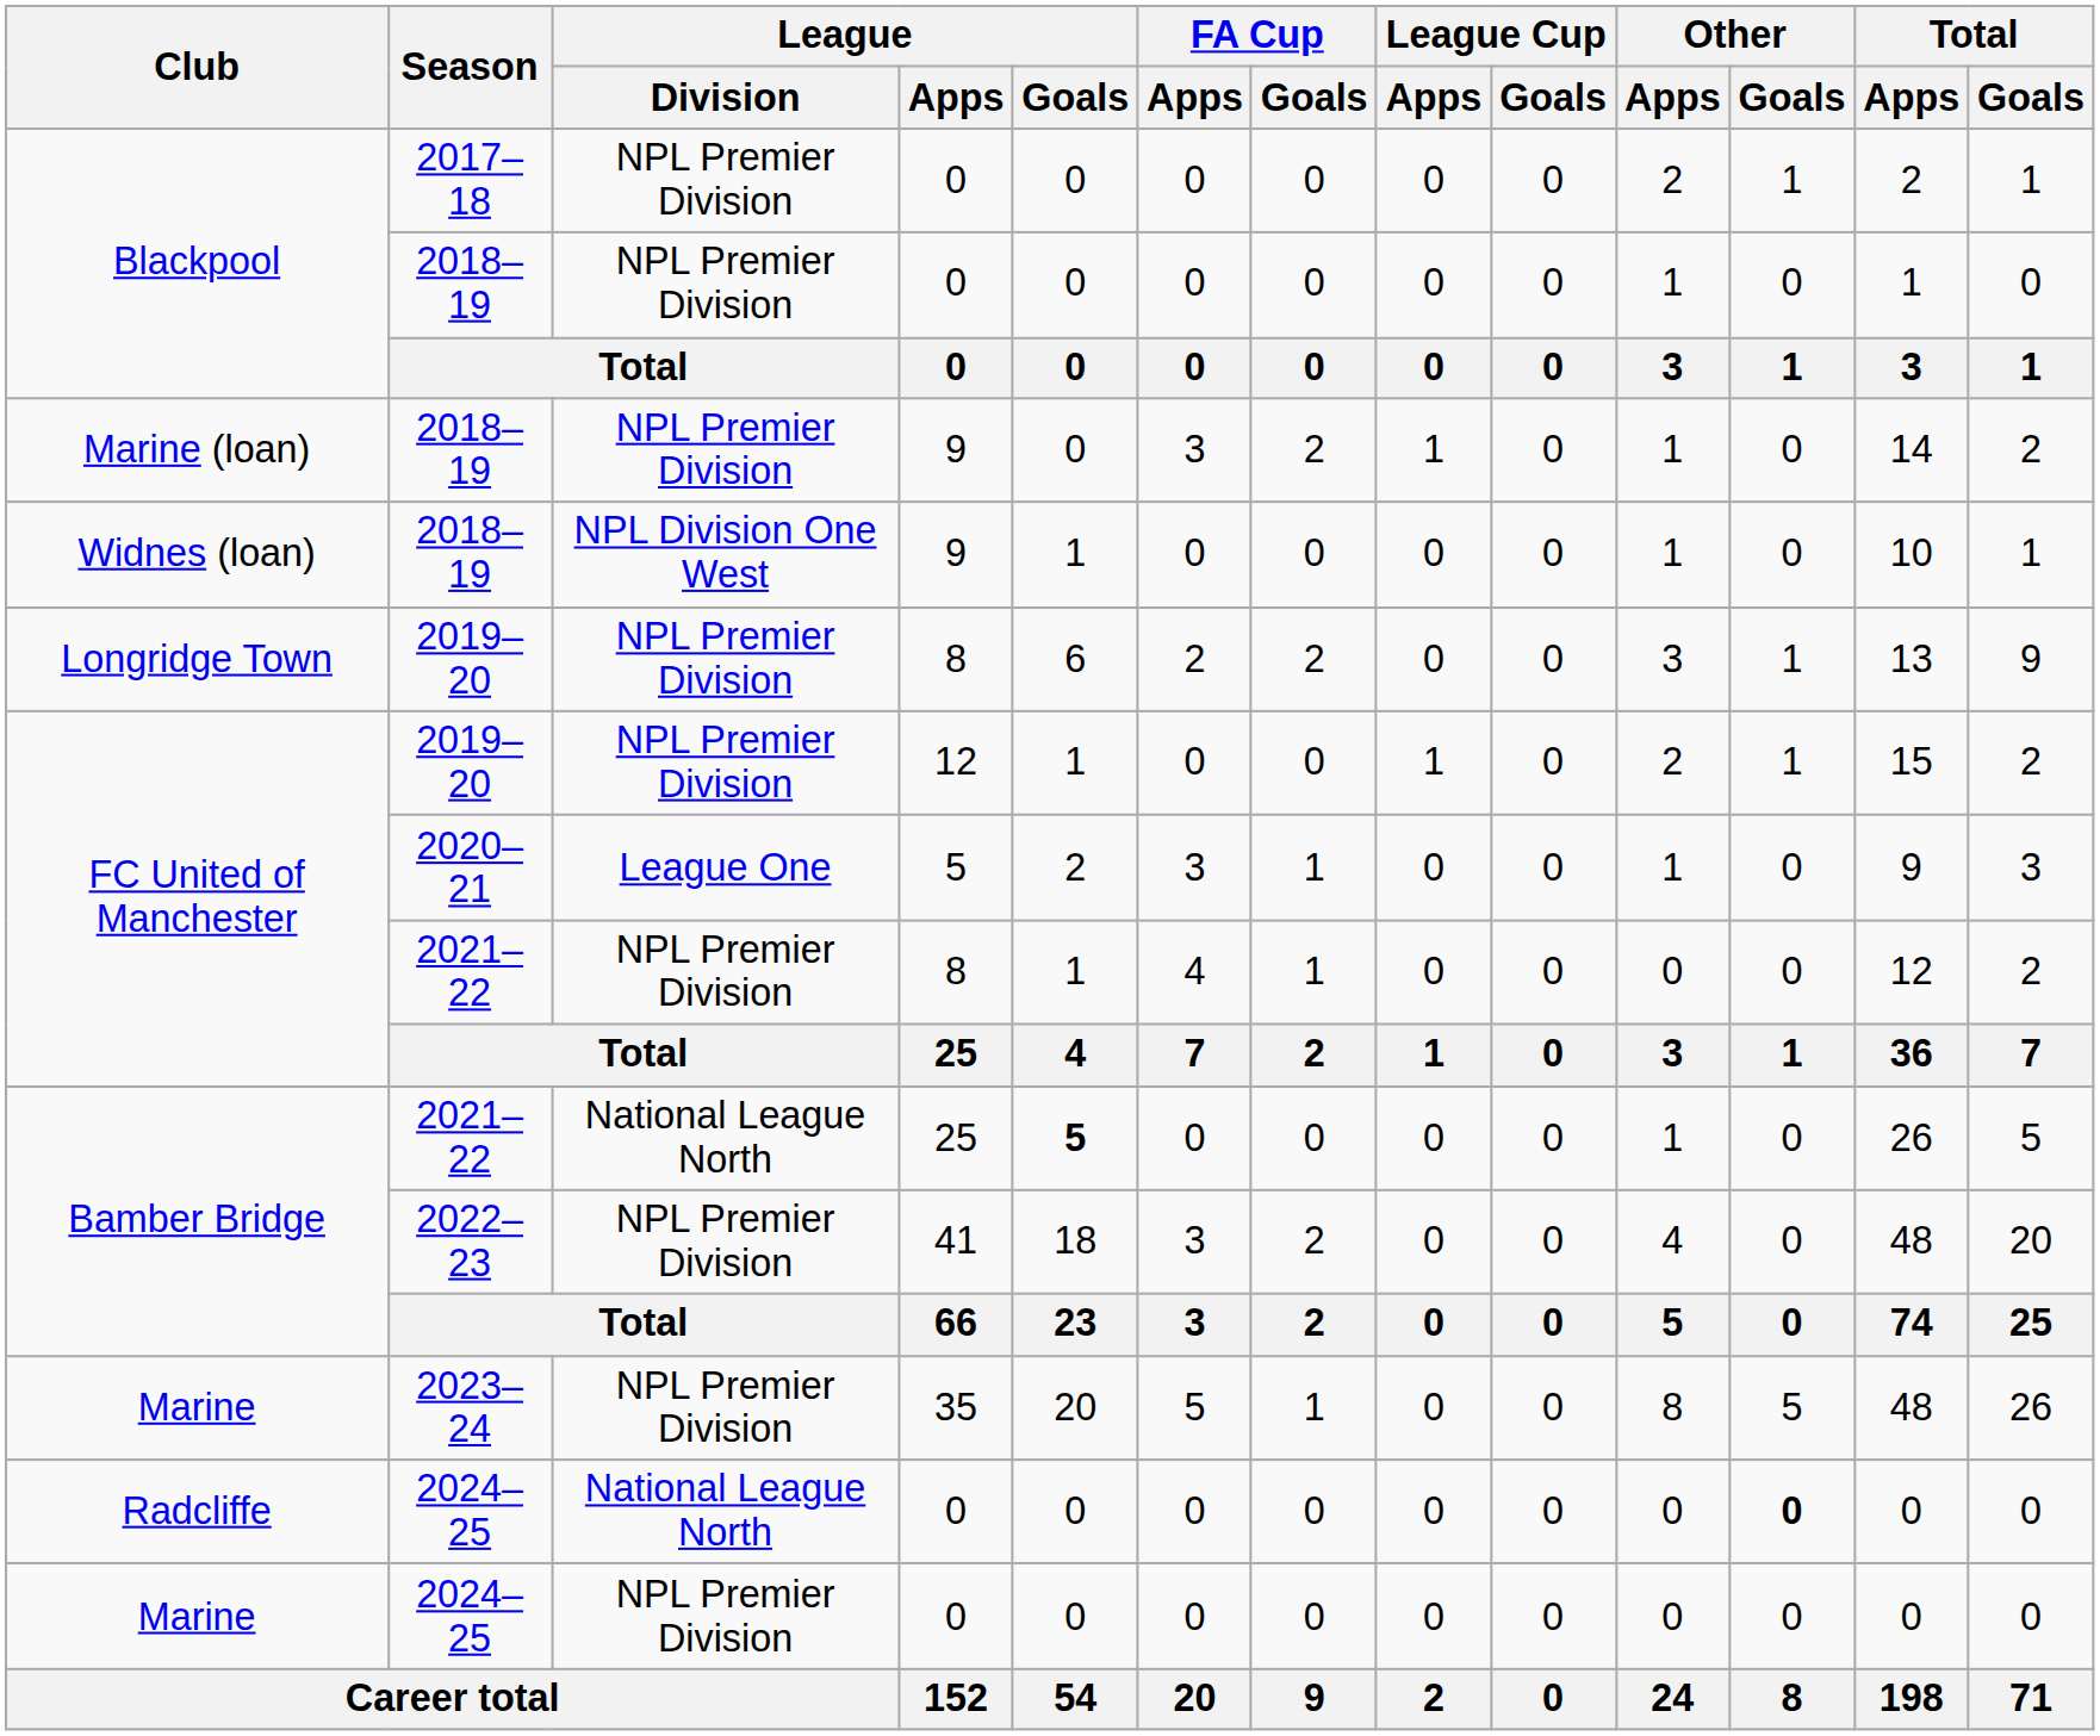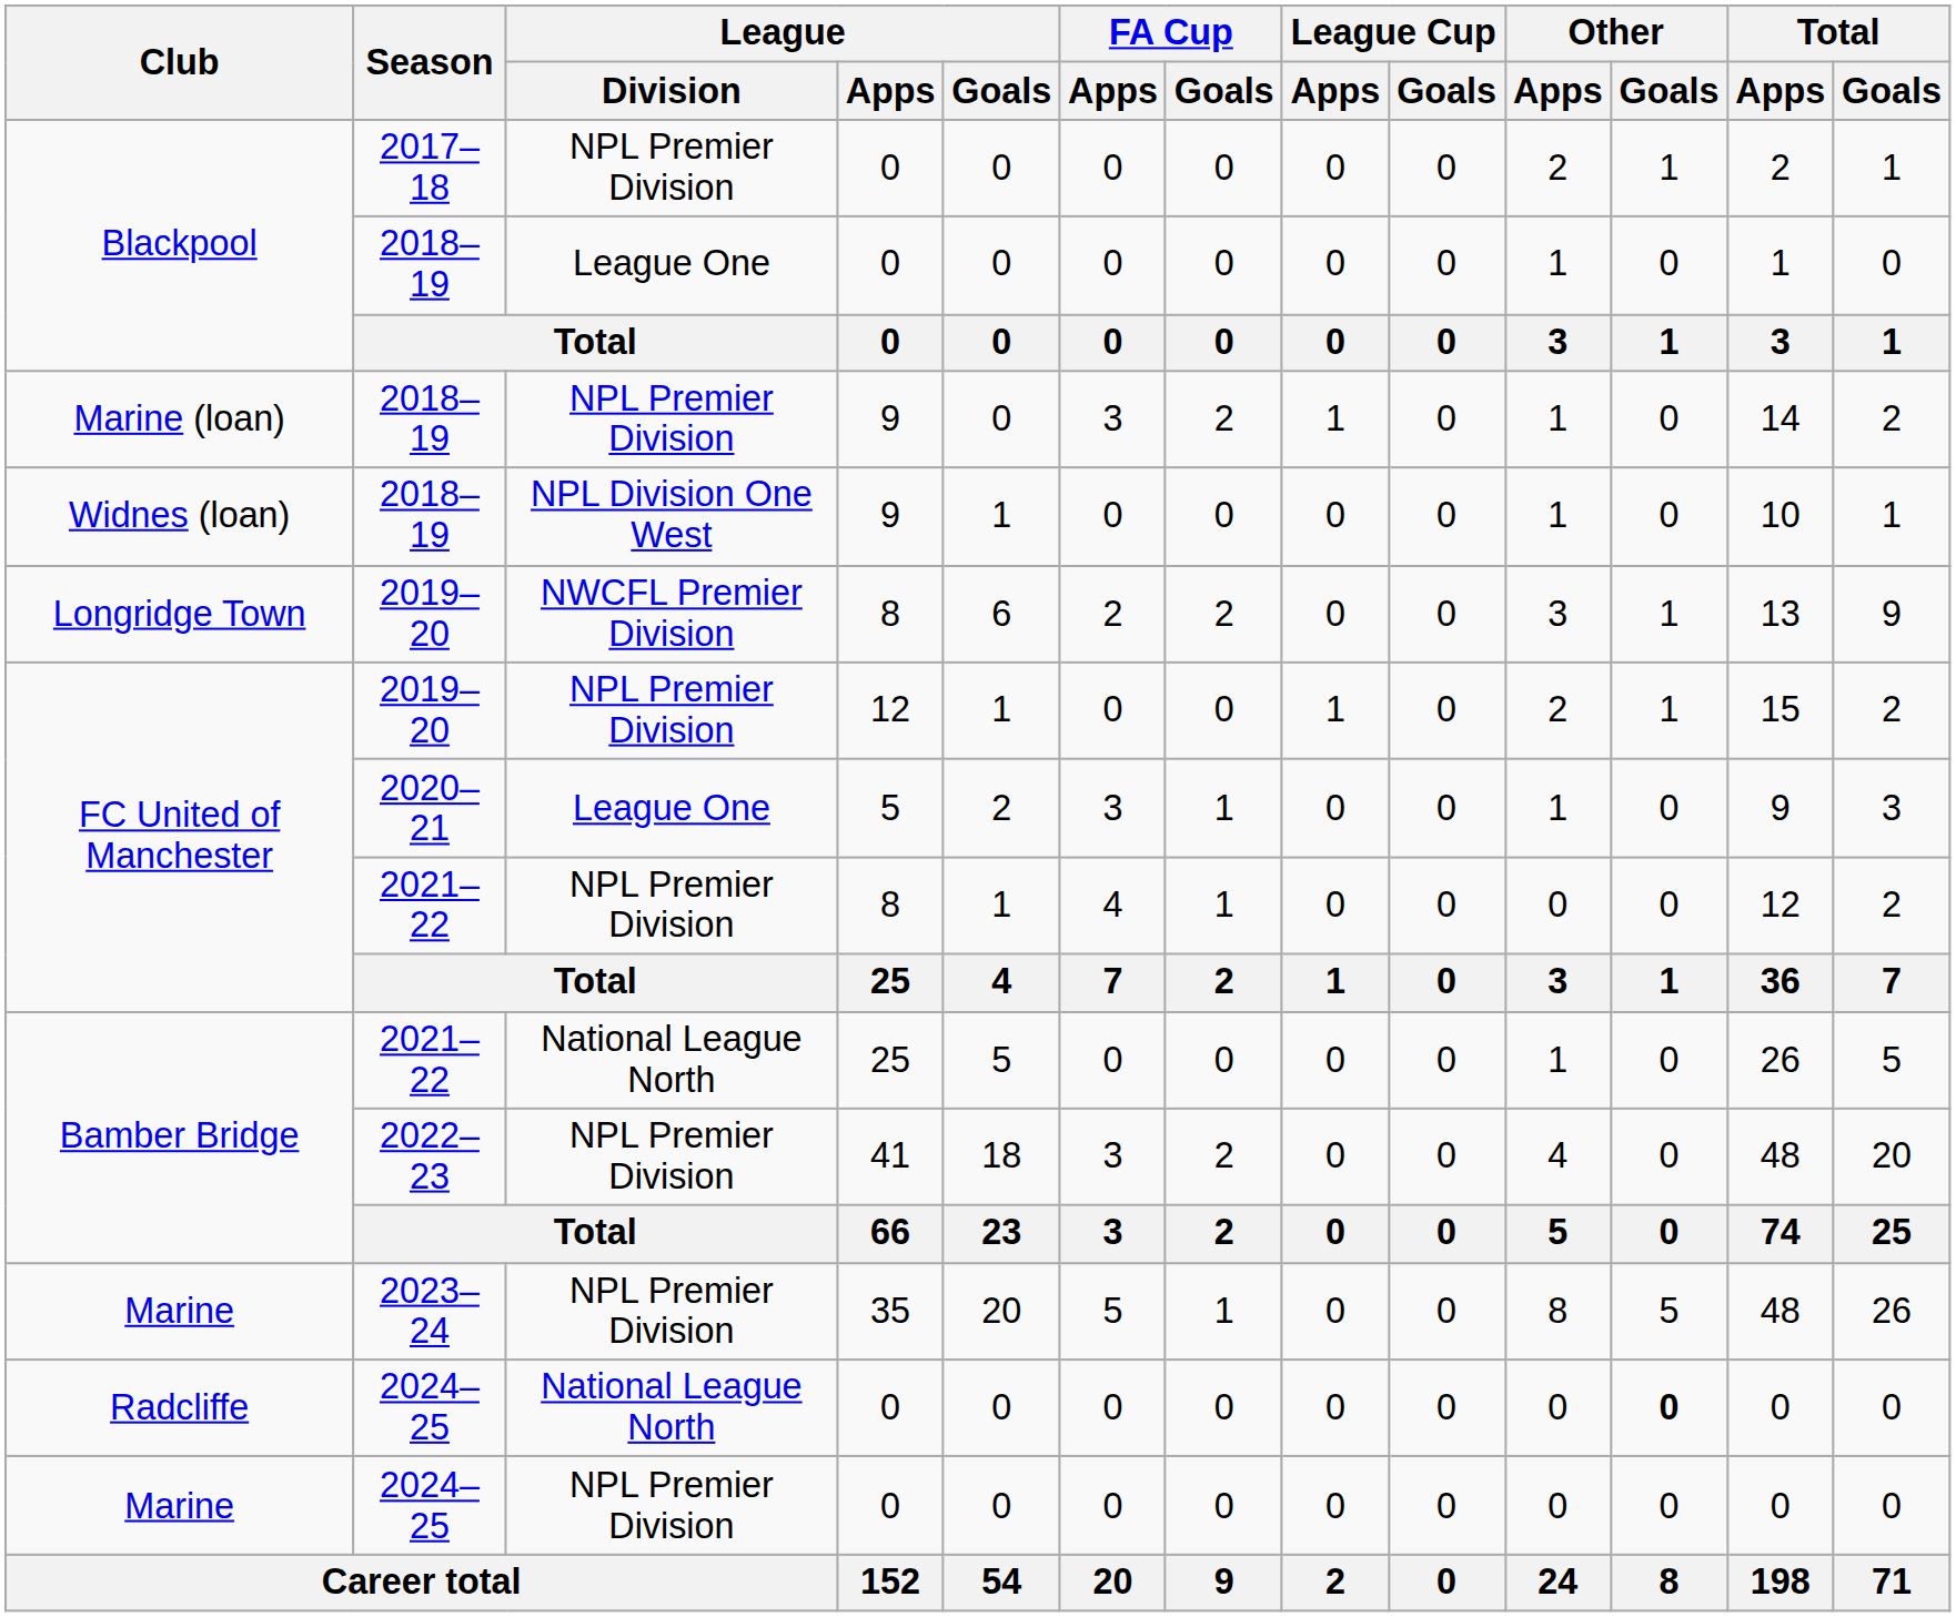 <table class="wikitable" style="text-align: center">
 <tr>
 <th rowspan="2">Club</th>
 <th rowspan="2">Season</th>
 <th colspan="3">League</th>
 <th colspan="2"><a href='#'>FA Cup</a></th>
 <th colspan="2">League Cup</th>
 <th colspan="2">Other</th>
 <th colspan="2">Total</th>
 </tr>
 <tr>
 <th>Division</th>
 <th>Apps</th>
 <th>Goals</th>
 <th>Apps</th>
 <th>Goals</th>
 <th>Apps</th>
 <th>Goals</th>
 <th>Apps</th>
 <th>Goals</th>
 <th>Apps</th>
 <th>Goals</th>
 </tr>
 <tr>
 <td rowspan="3"><a href='#'>Blackpool</a></td>
 <td><a href='#'>2017–18</a></td>
 <td>NPL Premier Division</td>
 <td>0</td>
 <td>0</td>
 <td>0</td>
 <td>0</td>
 <td>0</td>
 <td>0</td>
 <td>2</td>
 <td>1</td>
 <td>2</td>
 <td>1</td>
 </tr>
 <tr>
 <td><a href='#'>2018–19</a></td>
-<td>NPL Premier Division</td>
+<td>League One</td>
 <td>0</td>
 <td>0</td>
 <td>0</td>
 <td>0</td>
 <td>0</td>
 <td>0</td>
 <td>1</td>
 <td>0</td>
 <td>1</td>
 <td>0</td>
 </tr>
 <tr>
 <th colspan="2">Total</th>
 <th>0</th>
 <th>0</th>
 <th>0</th>
 <th>0</th>
 <th>0</th>
 <th>0</th>
 <th>3</th>
 <th>1</th>
 <th>3</th>
 <th>1</th>
 </tr>
 <tr>
 <td><a href='#'>Marine</a> (loan)</td>
 <td><a href='#'>2018–19</a></td>
 <td><a href='#'>NPL Premier Division</a></td>
 <td>9</td>
 <td>0</td>
 <td>3</td>
 <td>2</td>
 <td>1</td>
 <td>0</td>
 <td>1</td>
 <td>0</td>
 <td>14</td>
 <td>2</td>
 </tr>
 <tr>
 <td><a href='#'>Widnes</a> (loan)</td>
 <td><a href='#'>2018–19</a></td>
 <td><a href='#'>NPL Division One West</a></td>
 <td>9</td>
 <td>1</td>
 <td>0</td>
 <td>0</td>
 <td>0</td>
 <td>0</td>
 <td>1</td>
 <td>0</td>
 <td>10</td>
 <td>1</td>
 </tr>
 <tr>
 <td><a href='#'>Longridge Town</a></td>
 <td><a href='#'>2019–20</a></td>
-<td><a href='#'>NPL Premier Division</a></td>
+<td><a href='#'>NWCFL Premier Division</a></td>
 <td>8</td>
 <td>6</td>
 <td>2</td>
 <td>2</td>
 <td>0</td>
 <td>0</td>
 <td>3</td>
 <td>1</td>
 <td>13</td>
 <td>9</td>
 </tr>
 <tr>
 <td rowspan="4"><a href='#'>FC United of Manchester</a></td>
 <td><a href='#'>2019–20</a></td>
 <td><a href='#'>NPL Premier Division</a></td>
 <td>12</td>
 <td>1</td>
 <td>0</td>
 <td>0</td>
 <td>1</td>
 <td>0</td>
 <td>2</td>
 <td>1</td>
 <td>15</td>
 <td>2</td>
 </tr>
 <tr>
 <td><a href='#'>2020–21</a></td>
 <td><a href='#'>League One</a></td>
 <td>5</td>
 <td>2</td>
 <td>3</td>
 <td>1</td>
 <td>0</td>
 <td>0</td>
 <td>1</td>
 <td>0</td>
 <td>9</td>
 <td>3</td>
 </tr>
 <tr>
 <td><a href='#'>2021–22</a></td>
 <td>NPL Premier Division</td>
 <td>8</td>
 <td>1</td>
 <td>4</td>
 <td>1</td>
 <td>0</td>
 <td>0</td>
 <td>0</td>
 <td>0</td>
 <td>12</td>
 <td>2</td>
 </tr>
 <tr>
 <th colspan="2">Total</th>
 <th>25</th>
 <th>4</th>
 <th>7</th>
 <th>2</th>
 <th>1</th>
 <th>0</th>
 <th>3</th>
 <th>1</th>
 <th>36</th>
 <th>7</th>
 </tr>
 <tr>
 <td rowspan="3"><a href='#'>Bamber Bridge</a></td>
 <td><a href='#'>2021–22</a></td>
 <td>National League North</td>
 <td>25</td>
-<td><strong>5</strong></td>
+<td>5</td>
 <td>0</td>
 <td>0</td>
 <td>0</td>
 <td>0</td>
 <td>1</td>
 <td>0</td>
 <td>26</td>
 <td>5</td>
 </tr>
 <tr>
 <td><a href='#'>2022–23</a></td>
 <td>NPL Premier Division</td>
 <td>41</td>
 <td>18</td>
 <td>3</td>
 <td>2</td>
 <td>0</td>
 <td>0</td>
 <td>4</td>
 <td>0</td>
 <td>48</td>
 <td>20</td>
 </tr>
 <tr>
 <th colspan="2">Total</th>
 <th>66</th>
 <th>23</th>
 <th>3</th>
 <th>2</th>
 <th>0</th>
 <th>0</th>
 <th>5</th>
 <th>0</th>
 <th>74</th>
 <th>25</th>
 </tr>
 <tr>
 <td><a href='#'>Marine</a></td>
 <td><a href='#'>2023–24</a></td>
 <td>NPL Premier Division</td>
 <td>35</td>
 <td>20</td>
 <td>5</td>
 <td>1</td>
 <td>0</td>
 <td>0</td>
 <td>8</td>
 <td>5</td>
 <td>48</td>
 <td>26</td>
 </tr>
 <tr>
 <td><a href='#'>Radcliffe</a></td>
 <td><a href='#'>2024–25</a></td>
 <td><a href='#'>National League North</a></td>
 <td>0</td>
 <td>0</td>
 <td>0</td>
 <td>0</td>
 <td>0</td>
 <td>0</td>
 <td>0</td>
 <td><strong>0</strong></td>
 <td>0</td>
 <td>0</td>
 </tr>
 <tr>
 <td><a href='#'>Marine</a></td>
 <td><a href='#'>2024–25</a></td>
 <td>NPL Premier Division</td>
 <td>0</td>
 <td>0</td>
 <td>0</td>
 <td>0</td>
 <td>0</td>
 <td>0</td>
 <td>0</td>
 <td>0</td>
 <td>0</td>
 <td>0</td>
 </tr>
 <tr>
 <th colspan="3">Career total</th>
 <th>152</th>
 <th>54</th>
 <th>20</th>
 <th>9</th>
 <th>2</th>
 <th>0</th>
 <th>24</th>
 <th>8</th>
 <th>198</th>
 <th>71</th>
 </tr>
 </table>
